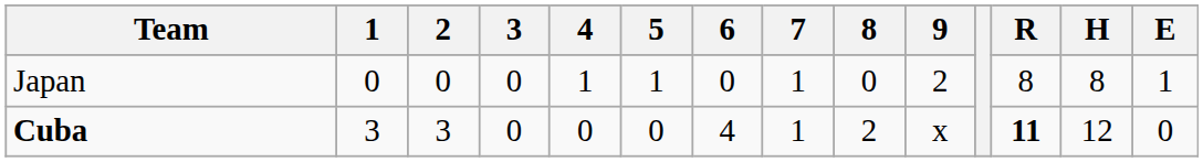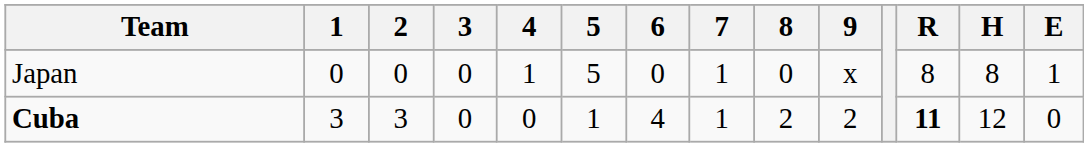 <table border=1 cellspacing=0 width=600 style="margin-left:3em;" class="wikitable">
 <tr style="text-align:center; background-color:#e6e6e6;">
 <th align=left width=28%>Team</th>
 <th width=6%>1</th>
 <th width=6%>2</th>
 <th width=6%>3</th>
 <th width=6%>4</th>
 <th width=6%>5</th>
 <th width=6%>6</th>
 <th width=6%>7</th>
 <th width=6%>8</th>
 <th width=6%>9</th>
 <th rowspan="3" width=0.5%></th>
 <th width=6%>R</th>
 <th width=6%>H</th>
 <th width=6%>E</th>
 </tr>
 <tr style="text-align:center;">
 <td align=left> Japan</td>
 <td>0</td>
 <td>0</td>
 <td>0</td>
 <td>1</td>
-<td>1</td>
+<td>5</td>
 <td>0</td>
 <td>1</td>
 <td>0</td>
-<td>2</td>
+<td>x</td>
 <td>8</td>
 <td>8</td>
 <td>1</td>
 </tr>
 <tr style="text-align:center;">
 <td align=left> <strong>Cuba</strong></td>
 <td>3</td>
 <td>3</td>
 <td>0</td>
 <td>0</td>
-<td>0</td>
+<td>1</td>
 <td>4</td>
 <td>1</td>
 <td>2</td>
-<td>x</td>
+<td>2</td>
 <td><strong>11</strong></td>
 <td>12</td>
 <td>0</td>
 </tr>
 </table>
